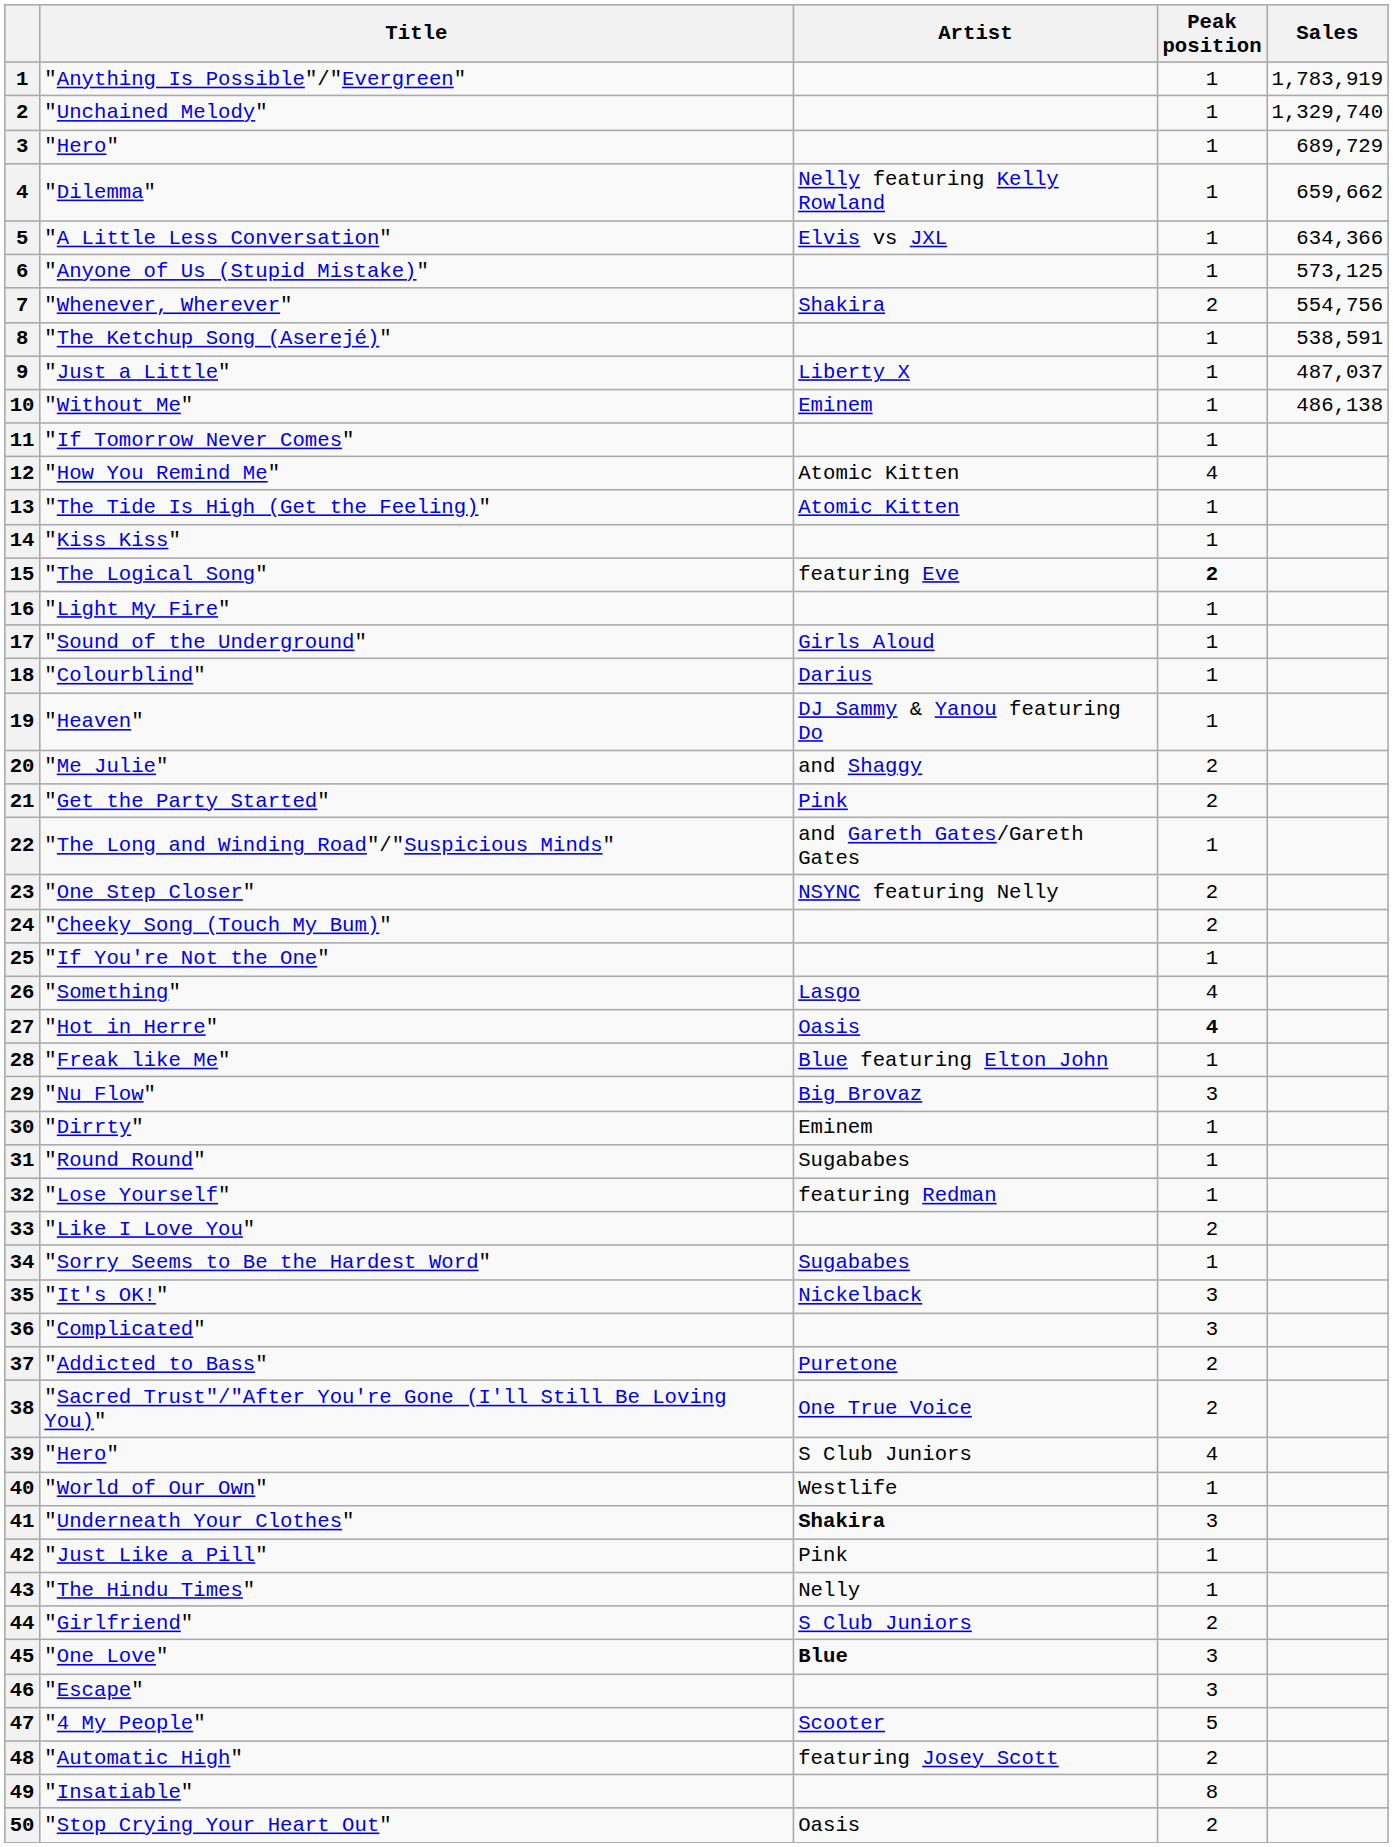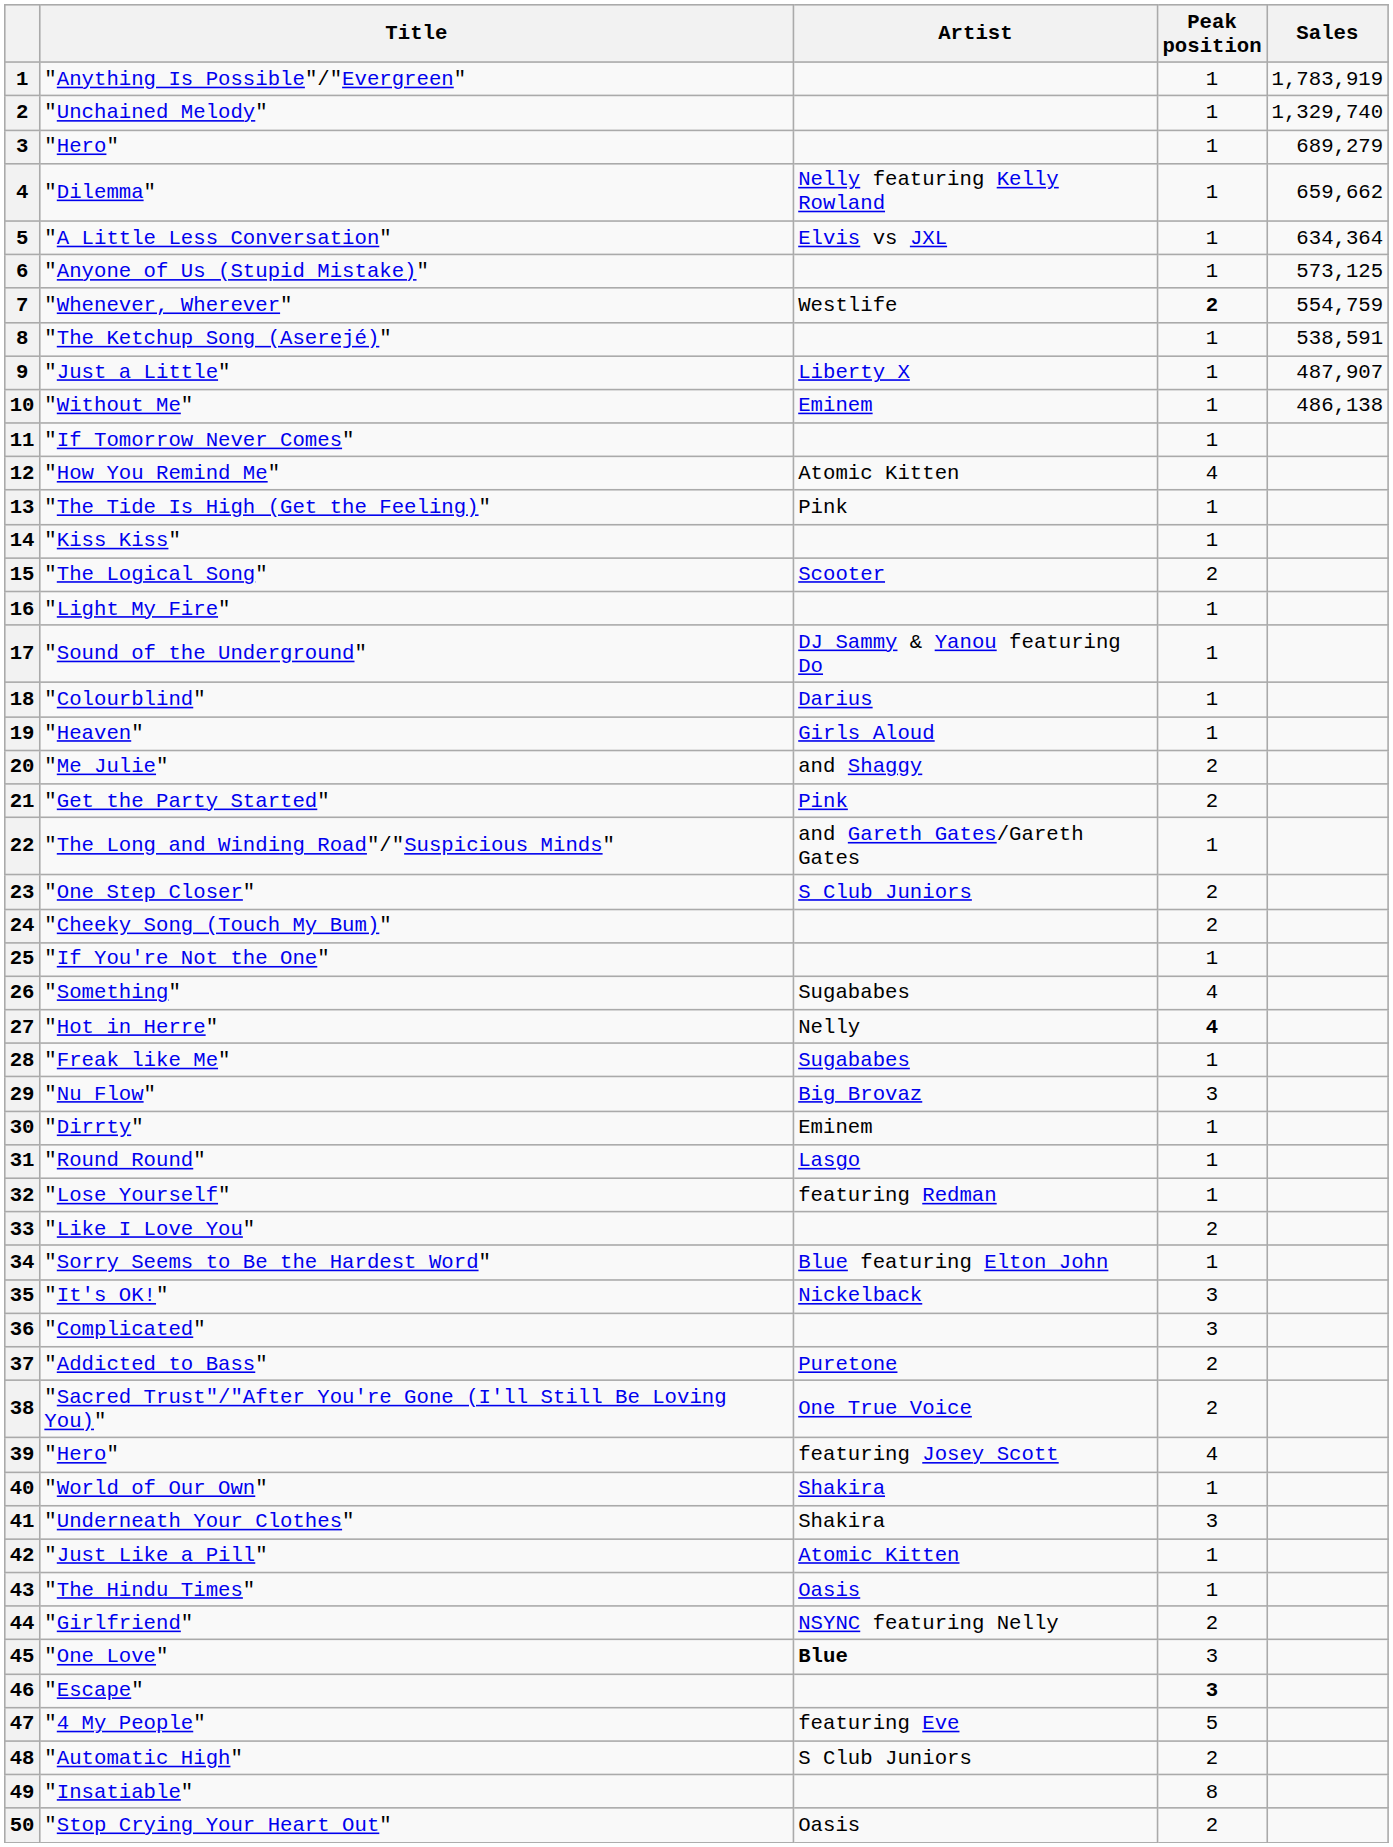 <table class="wikitable sortable plainrowheaders">
 <tr>
 <th scope=col></th>
 <th scope=col>Title</th>
 <th scope=col>Artist</th>
 <th scope=col>Peak<br>position</th>
 <th scope=col>Sales</th>
 </tr>
 <tr>
 <th scope=row style="text-align:center;">1</th>
 <td>"<a href='#'>Anything Is Possible</a>"/"<a href='#'>Evergreen</a>"</td>
 <td></td>
 <td align="center">1</td>
 <td align="right">1,783,919</td>
 </tr>
 <tr>
 <th scope=row style="text-align:center;">2</th>
 <td>"<a href='#'>Unchained Melody</a>"</td>
 <td></td>
 <td align="center">1</td>
 <td align="right">1,329,740</td>
 </tr>
 <tr>
 <th scope=row style="text-align:center;">3</th>
 <td>"<a href='#'>Hero</a>"</td>
 <td></td>
 <td align="center">1</td>
-<td align="right">689,729</td>
+<td align="right">689,279</td>
 </tr>
 <tr>
 <th scope=row style="text-align:center;">4</th>
 <td>"<a href='#'>Dilemma</a>"</td>
 <td><a href='#'>Nelly</a> featuring <a href='#'>Kelly Rowland</a></td>
 <td align="center">1</td>
 <td align="right">659,662</td>
 </tr>
 <tr>
 <th scope=row style="text-align:center;">5</th>
 <td>"<a href='#'>A Little Less Conversation</a>"</td>
 <td><a href='#'>Elvis</a> vs <a href='#'>JXL</a></td>
 <td align="center">1</td>
-<td align="right">634,366</td>
+<td align="right">634,364</td>
 </tr>
 <tr>
 <th scope=row style="text-align:center;">6</th>
 <td>"<a href='#'>Anyone of Us (Stupid Mistake)</a>"</td>
 <td></td>
 <td align="center">1</td>
 <td align="right">573,125</td>
 </tr>
 <tr>
 <th scope=row style="text-align:center;">7</th>
 <td>"<a href='#'>Whenever, Wherever</a>"</td>
-<td><a href='#'>Shakira</a></td>
-<td align="center">2</td>
-<td align="right">554,756</td>
+<td>Westlife</td>
+<td align="center"><strong>2</strong></td>
+<td align="right">554,759</td>
 </tr>
 <tr>
 <th scope=row style="text-align:center;">8</th>
 <td>"<a href='#'>The Ketchup Song (Aserejé)</a>"</td>
 <td></td>
 <td align="center">1</td>
 <td align="right">538,591</td>
 </tr>
 <tr>
 <th scope=row style="text-align:center;">9</th>
 <td>"<a href='#'>Just a Little</a>"</td>
 <td><a href='#'>Liberty X</a></td>
 <td align="center">1</td>
-<td align="right">487,037</td>
+<td align="right">487,907</td>
 </tr>
 <tr>
 <th scope=row style="text-align:center;">10</th>
 <td>"<a href='#'>Without Me</a>"</td>
 <td><a href='#'>Eminem</a></td>
 <td align="center">1</td>
 <td align="right">486,138</td>
 </tr>
 <tr>
 <th scope=row style="text-align:center;">11</th>
 <td>"<a href='#'>If Tomorrow Never Comes</a>"</td>
 <td></td>
 <td align="center">1</td>
 <td></td>
 </tr>
 <tr>
 <th scope=row style="text-align:center;">12</th>
 <td>"<a href='#'>How You Remind Me</a>"</td>
 <td>Atomic Kitten</td>
 <td align="center">4</td>
 <td></td>
 </tr>
 <tr>
 <th scope=row style="text-align:center;">13</th>
 <td>"<a href='#'>The Tide Is High (Get the Feeling)</a>"</td>
-<td><a href='#'>Atomic Kitten</a></td>
+<td>Pink</td>
 <td align="center">1</td>
 <td></td>
 </tr>
 <tr>
 <th scope=row style="text-align:center;">14</th>
 <td>"<a href='#'>Kiss Kiss</a>"</td>
 <td></td>
 <td align="center">1</td>
 <td></td>
 </tr>
 <tr>
 <th scope=row style="text-align:center;">15</th>
 <td>"<a href='#'>The Logical Song</a>"</td>
-<td> featuring <a href='#'>Eve</a></td>
-<td align="center"><strong>2</strong></td>
+<td><a href='#'>Scooter</a></td>
+<td align="center">2</td>
 <td></td>
 </tr>
 <tr>
 <th scope=row style="text-align:center;">16</th>
 <td>"<a href='#'>Light My Fire</a>"</td>
 <td></td>
 <td align="center">1</td>
 <td></td>
 </tr>
 <tr>
 <th scope=row style="text-align:center;">17</th>
 <td>"<a href='#'>Sound of the Underground</a>"</td>
-<td><a href='#'>Girls Aloud</a></td>
+<td><a href='#'>DJ Sammy</a> & <a href='#'>Yanou</a> featuring <a href='#'>Do</a></td>
 <td align="center">1</td>
 <td></td>
 </tr>
 <tr>
 <th scope=row style="text-align:center;">18</th>
 <td>"<a href='#'>Colourblind</a>"</td>
 <td><a href='#'>Darius</a></td>
 <td align="center">1</td>
 <td></td>
 </tr>
 <tr>
 <th scope=row style="text-align:center;">19</th>
 <td>"<a href='#'>Heaven</a>"</td>
-<td><a href='#'>DJ Sammy</a> & <a href='#'>Yanou</a> featuring <a href='#'>Do</a></td>
+<td><a href='#'>Girls Aloud</a></td>
 <td align="center">1</td>
 <td></td>
 </tr>
 <tr>
 <th scope=row style="text-align:center;">20</th>
 <td>"<a href='#'>Me Julie</a>"</td>
 <td> and <a href='#'>Shaggy</a></td>
 <td align="center">2</td>
 <td></td>
 </tr>
 <tr>
 <th scope=row style="text-align:center;">21</th>
 <td>"<a href='#'>Get the Party Started</a>"</td>
 <td><a href='#'>Pink</a></td>
 <td align="center">2</td>
 <td></td>
 </tr>
 <tr>
 <th scope=row style="text-align:center;">22</th>
 <td>"<a href='#'>The Long and Winding Road</a>"/"<a href='#'>Suspicious Minds</a>"</td>
 <td> and <a href='#'>Gareth Gates</a>/Gareth Gates</td>
 <td align="center">1</td>
 <td></td>
 </tr>
 <tr>
 <th scope=row style="text-align:center;">23</th>
 <td>"<a href='#'>One Step Closer</a>"</td>
-<td><a href='#'>NSYNC</a> featuring Nelly</td>
+<td><a href='#'>S Club Juniors</a></td>
 <td align="center">2</td>
 <td></td>
 </tr>
 <tr>
 <th scope=row style="text-align:center;">24</th>
 <td>"<a href='#'>Cheeky Song (Touch My Bum)</a>"</td>
 <td></td>
 <td align="center">2</td>
 <td></td>
 </tr>
 <tr>
 <th scope=row style="text-align:center;">25</th>
 <td>"<a href='#'>If You're Not the One</a>"</td>
 <td></td>
 <td align="center">1</td>
 <td></td>
 </tr>
 <tr>
 <th scope=row style="text-align:center;">26</th>
 <td>"<a href='#'>Something</a>"</td>
-<td><a href='#'>Lasgo</a></td>
+<td>Sugababes</td>
 <td align="center">4</td>
 <td></td>
 </tr>
 <tr>
 <th scope=row style="text-align:center;">27</th>
 <td>"<a href='#'>Hot in Herre</a>"</td>
-<td><a href='#'>Oasis</a></td>
+<td>Nelly</td>
 <td align="center"><strong>4</strong></td>
 <td></td>
 </tr>
 <tr>
 <th scope=row style="text-align:center;">28</th>
 <td>"<a href='#'>Freak like Me</a>"</td>
-<td><a href='#'>Blue</a> featuring <a href='#'>Elton John</a></td>
+<td><a href='#'>Sugababes</a></td>
 <td align="center">1</td>
 <td></td>
 </tr>
 <tr>
 <th scope=row style="text-align:center;">29</th>
 <td>"<a href='#'>Nu Flow</a>"</td>
 <td><a href='#'>Big Brovaz</a></td>
 <td align="center">3</td>
 <td></td>
 </tr>
 <tr>
 <th scope=row style="text-align:center;">30</th>
 <td>"<a href='#'>Dirrty</a>"</td>
 <td>Eminem</td>
 <td align="center">1</td>
 <td></td>
 </tr>
 <tr>
 <th scope=row style="text-align:center;">31</th>
 <td>"<a href='#'>Round Round</a>"</td>
-<td>Sugababes</td>
+<td><a href='#'>Lasgo</a></td>
 <td align="center">1</td>
 <td></td>
 </tr>
 <tr>
 <th scope=row style="text-align:center;">32</th>
 <td>"<a href='#'>Lose Yourself</a>"</td>
 <td> featuring <a href='#'>Redman</a></td>
 <td align="center">1</td>
 <td></td>
 </tr>
 <tr>
 <th scope=row style="text-align:center;">33</th>
 <td>"<a href='#'>Like I Love You</a>"</td>
 <td></td>
 <td align="center">2</td>
 <td></td>
 </tr>
 <tr>
 <th scope=row style="text-align:center;">34</th>
 <td>"<a href='#'>Sorry Seems to Be the Hardest Word</a>"</td>
-<td><a href='#'>Sugababes</a></td>
+<td><a href='#'>Blue</a> featuring <a href='#'>Elton John</a></td>
 <td align="center">1</td>
 <td></td>
 </tr>
 <tr>
 <th scope=row style="text-align:center;">35</th>
 <td>"<a href='#'>It's OK!</a>"</td>
 <td><a href='#'>Nickelback</a></td>
 <td align="center">3</td>
 <td></td>
 </tr>
 <tr>
 <th scope=row style="text-align:center;">36</th>
 <td>"<a href='#'>Complicated</a>"</td>
 <td></td>
 <td align="center">3</td>
 <td></td>
 </tr>
 <tr>
 <th scope=row style="text-align:center;">37</th>
 <td>"<a href='#'>Addicted to Bass</a>"</td>
 <td><a href='#'>Puretone</a></td>
 <td align="center">2</td>
 <td></td>
 </tr>
 <tr>
 <th scope=row style="text-align:center;">38</th>
 <td>"<a href='#'>Sacred Trust"/"After You're Gone (I'll Still Be Loving You)</a>"</td>
 <td><a href='#'>One True Voice</a></td>
 <td align="center">2</td>
 <td></td>
 </tr>
 <tr>
 <th scope=row style="text-align:center;">39</th>
 <td>"<a href='#'>Hero</a>"</td>
-<td>S Club Juniors</td>
+<td> featuring <a href='#'>Josey Scott</a></td>
 <td align="center">4</td>
 <td></td>
 </tr>
 <tr>
 <th scope=row style="text-align:center;">40</th>
 <td>"<a href='#'>World of Our Own</a>"</td>
-<td>Westlife</td>
+<td><a href='#'>Shakira</a></td>
 <td align="center">1</td>
 <td></td>
 </tr>
 <tr>
 <th scope=row style="text-align:center;">41</th>
 <td>"<a href='#'>Underneath Your Clothes</a>"</td>
-<td><strong>Shakira</strong></td>
+<td>Shakira</td>
 <td align="center">3</td>
 <td></td>
 </tr>
 <tr>
 <th scope=row style="text-align:center;">42</th>
 <td>"<a href='#'>Just Like a Pill</a>"</td>
-<td>Pink</td>
+<td><a href='#'>Atomic Kitten</a></td>
 <td align="center">1</td>
 <td></td>
 </tr>
 <tr>
 <th scope=row style="text-align:center;">43</th>
 <td>"<a href='#'>The Hindu Times</a>"</td>
-<td>Nelly</td>
+<td><a href='#'>Oasis</a></td>
 <td align="center">1</td>
 <td></td>
 </tr>
 <tr>
 <th scope=row style="text-align:center;">44</th>
 <td>"<a href='#'>Girlfriend</a>"</td>
-<td><a href='#'>S Club Juniors</a></td>
+<td><a href='#'>NSYNC</a> featuring Nelly</td>
 <td align="center">2</td>
 <td></td>
 </tr>
 <tr>
 <th scope=row style="text-align:center;">45</th>
 <td>"<a href='#'>One Love</a>"</td>
 <td><strong>Blue</strong></td>
 <td align="center">3</td>
 <td></td>
 </tr>
 <tr>
 <th scope=row style="text-align:center;">46</th>
 <td>"<a href='#'>Escape</a>"</td>
 <td></td>
-<td align="center">3</td>
+<td align="center"><strong>3</strong></td>
 <td></td>
 </tr>
 <tr>
 <th scope=row style="text-align:center;">47</th>
 <td>"<a href='#'>4 My People</a>"</td>
-<td><a href='#'>Scooter</a></td>
+<td> featuring <a href='#'>Eve</a></td>
 <td align="center">5</td>
 <td></td>
 </tr>
 <tr>
 <th scope=row style="text-align:center;">48</th>
 <td>"<a href='#'>Automatic High</a>"</td>
-<td> featuring <a href='#'>Josey Scott</a></td>
+<td>S Club Juniors</td>
 <td align="center">2</td>
 <td></td>
 </tr>
 <tr>
 <th scope=row style="text-align:center;">49</th>
 <td>"<a href='#'>Insatiable</a>"</td>
 <td></td>
 <td align="center">8</td>
 <td></td>
 </tr>
 <tr>
 <th scope=row style="text-align:center;">50</th>
 <td>"<a href='#'>Stop Crying Your Heart Out</a>"</td>
 <td>Oasis</td>
 <td align="center">2</td>
 <td></td>
 </tr>
 </table>
